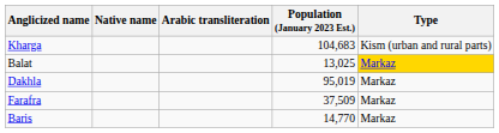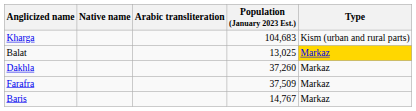 <table class="sortable wikitable plainrowheaders">
 <tr>
 <th>Anglicized name</th>
 <th>Native name</th>
 <th>Arabic transliteration</th>
 <th>Population<br><small>(January 2023 Est.)</small></th>
 <th>Type</th>
 </tr>
 <tr>
 <td><a href='#'>Kharga</a></td>
 <td style="text-align:right;"></td>
 <td></td>
 <td style="text-align:right;">104,683</td>
 <td>Kism (urban and rural parts)</td>
 </tr>
 <tr>
 <td>Balat</td>
 <td style="text-align:right;"></td>
 <td></td>
 <td style="text-align:right;">13,025</td>
 <td style="background: gold;"><a href='#'>Markaz</a></td>
 </tr>
 <tr>
 <td><a href='#'>Dakhla</a></td>
 <td style="text-align:right;"></td>
 <td></td>
-<td style="text-align:right;">95,019</td>
+<td style="text-align:right;">37,260</td>
 <td>Markaz</td>
 </tr>
 <tr>
 <td><a href='#'>Farafra</a></td>
 <td style="text-align:right;"></td>
 <td></td>
 <td style="text-align:right;">37,509</td>
 <td>Markaz</td>
 </tr>
 <tr>
 <td><a href='#'>Baris</a></td>
 <td style="text-align:right;"></td>
 <td></td>
-<td style="text-align:right;">14,770</td>
+<td style="text-align:right;">14,767</td>
 <td>Markaz</td>
 </tr>
 </table>
